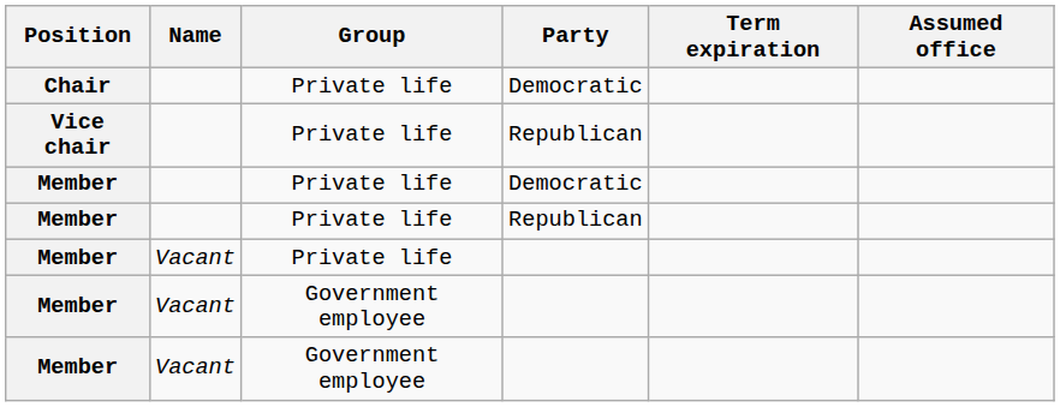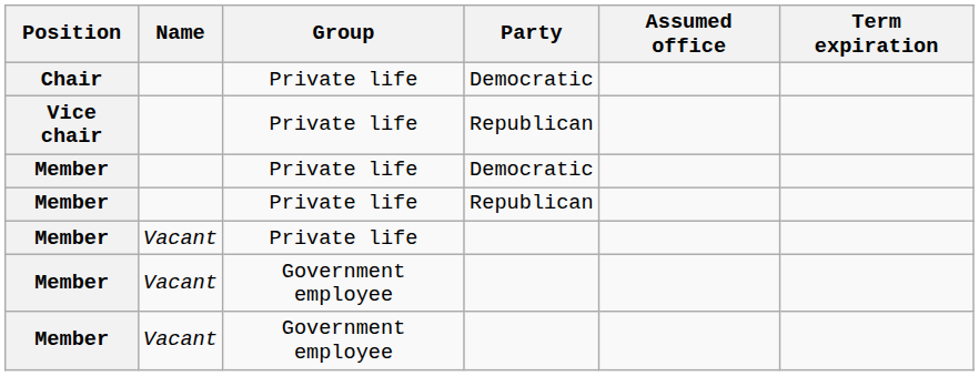 <table class="wikitable sortable" style="text-align:center">
 <tr>
 <th>Position</th>
 <th>Name</th>
 <th>Group</th>
 <th>Party</th>
+<th>Assumed office</th>
 <th>Term expiration</th>
-<th>Assumed office</th>
 </tr>
 <tr>
 <th>Chair</th>
 <td></td>
 <td>Private life</td>
 <td>Democratic</td>
 <td></td>
 <td></td>
 </tr>
 <tr>
 <th>Vice chair</th>
 <td></td>
 <td>Private life</td>
 <td>Republican</td>
 <td></td>
 <td></td>
 </tr>
 <tr>
 <th>Member</th>
 <td></td>
 <td>Private life</td>
 <td>Democratic</td>
 <td></td>
 <td></td>
 </tr>
 <tr>
 <th>Member</th>
 <td></td>
 <td>Private life</td>
 <td>Republican</td>
 <td></td>
 <td></td>
 </tr>
 <tr>
 <th>Member</th>
 <td><em>Vacant</em></td>
 <td>Private life</td>
 <td></td>
 <td></td>
 <td></td>
 </tr>
 <tr>
 <th>Member</th>
 <td><em>Vacant</em></td>
 <td>Government employee</td>
 <td></td>
 <td></td>
 <td></td>
 </tr>
 <tr>
 <th>Member</th>
 <td><em>Vacant</em></td>
 <td>Government employee</td>
 <td></td>
 <td></td>
 <td></td>
 </tr>
 </table>
